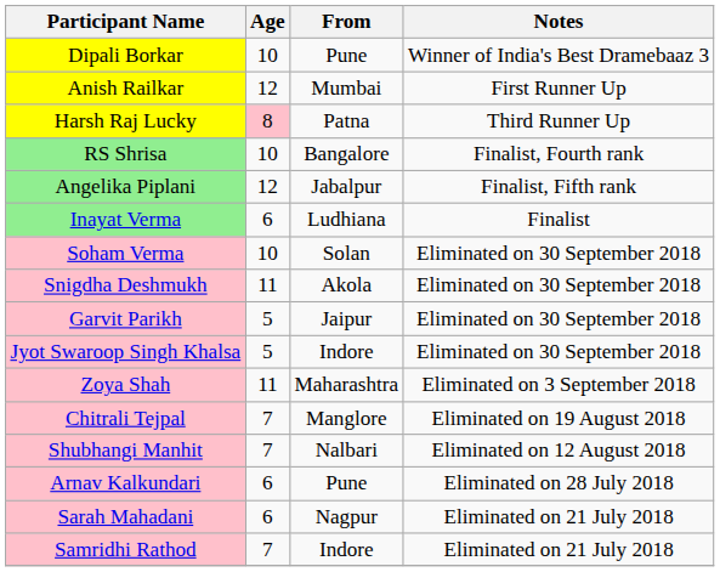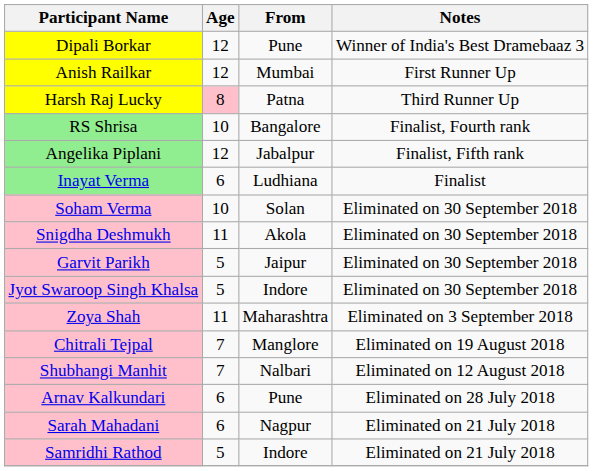 <table class="wikitable">
 <tr>
 <th>Participant Name</th>
 <th>Age</th>
 <th>From</th>
 <th>Notes</th>
 </tr>
 <tr>
 <td align="center" style="background:yellow ;">Dipali Borkar</td>
-<td align="center">10</td>
+<td align="center">12</td>
 <td align="center">Pune</td>
 <td align="center">Winner of India's Best Dramebaaz 3</td>
 </tr>
 <tr>
 <td align="center" style="background:yellow;">Anish Railkar</td>
 <td align="center">12</td>
 <td align="center">Mumbai</td>
 <td align="center">First Runner Up</td>
 </tr>
 <tr>
 <td align="center" style="background:yellow;">Harsh Raj Lucky</td>
 <td align="center" style="background: pink;">8</td>
 <td align="center">Patna</td>
 <td align="center">Third Runner Up</td>
 </tr>
 <tr>
 <td align="center" style="background:lightgreen;">RS Shrisa</td>
 <td align="center">10</td>
 <td align="center">Bangalore</td>
 <td align="center">Finalist, Fourth rank</td>
 </tr>
 <tr>
 <td align="center" style="background:lightgreen;">Angelika Piplani</td>
 <td align="center">12</td>
 <td align="center">Jabalpur</td>
 <td align="center">Finalist, Fifth rank</td>
 </tr>
 <tr>
 <td align="center" style="background:lightgreen;"><a href='#'>Inayat Verma</a></td>
 <td align="center">6</td>
 <td align="center">Ludhiana</td>
 <td align="center">Finalist</td>
 </tr>
 <tr>
 <td align="center" style="background:pink;"><a href='#'>Soham Verma</a></td>
 <td align="center">10</td>
 <td align="center">Solan</td>
 <td align="center">Eliminated on 30 September 2018</td>
 </tr>
 <tr>
 <td align="center" style="background:pink ;"><a href='#'>Snigdha Deshmukh</a></td>
 <td align="center">11</td>
 <td align="center">Akola</td>
 <td align="center">Eliminated on 30 September 2018</td>
 </tr>
 <tr>
 <td align="center" style="background:pink;"><a href='#'>Garvit Parikh</a></td>
 <td align="center">5</td>
 <td align="center">Jaipur</td>
 <td align="center">Eliminated on 30 September 2018</td>
 </tr>
 <tr>
 <td align="center" style="background:pink;"><a href='#'>Jyot Swaroop Singh Khalsa</a></td>
 <td align="center">5</td>
 <td align="center">Indore</td>
 <td align="center">Eliminated on 30 September 2018</td>
 </tr>
 <tr>
 <td align="center" style="background:pink;"><a href='#'>Zoya Shah</a></td>
 <td align="center">11</td>
 <td align="center">Maharashtra</td>
 <td align="center">Eliminated on 3  September 2018</td>
 </tr>
 <tr>
 <td align="center" style="background:pink;"><a href='#'>Chitrali Tejpal</a></td>
 <td align="center">7</td>
 <td align="center">Manglore</td>
 <td align="center">Eliminated on 19 August 2018</td>
 </tr>
 <tr>
 <td align="center" style="background:pink;"><a href='#'>Shubhangi Manhit</a></td>
 <td align="center">7</td>
 <td align="center">Nalbari</td>
 <td align="center">Eliminated on 12 August 2018</td>
 </tr>
 <tr>
 <td align="center" style="background:pink;"><a href='#'>Arnav Kalkundari</a></td>
 <td align="center">6</td>
 <td align="center">Pune</td>
 <td align="center">Eliminated on 28 July 2018</td>
 </tr>
 <tr>
 <td align="center" style="background:pink;"><a href='#'>Sarah Mahadani</a></td>
 <td align="center">6</td>
 <td align="center">Nagpur</td>
 <td align="center">Eliminated on 21 July 2018</td>
 </tr>
 <tr>
 <td align="center" style="background:pink;"><a href='#'>Samridhi Rathod</a></td>
-<td align="center">7</td>
+<td align="center">5</td>
 <td align="center">Indore</td>
 <td align="center">Eliminated on 21 July 2018</td>
 </tr>
 <tr>
 </tr>
 </table>
